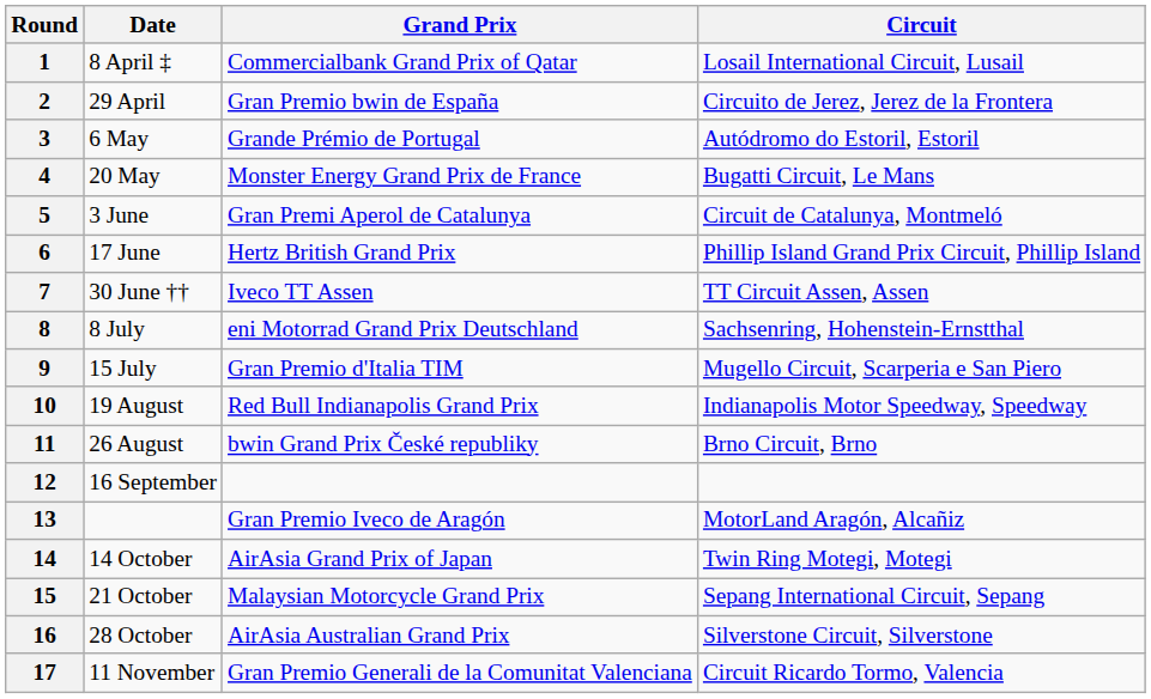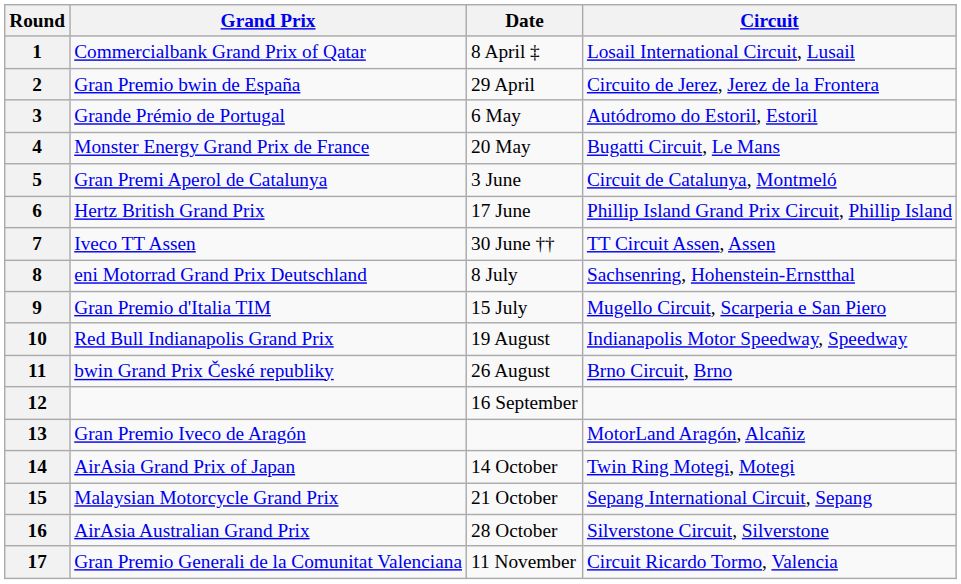 <table class="wikitable" style="font-size: 85%;">
 <tr>
 <th>Round</th>
+<th><a href='#'>Grand Prix</a></th>
 <th>Date</th>
-<th><a href='#'>Grand Prix</a></th>
 <th><a href='#'>Circuit</a></th>
 </tr>
 <tr>
 <th>1</th>
+<td> <a href='#'>Commercialbank Grand Prix of Qatar</a></td>
 <td>8 April ‡</td>
-<td> <a href='#'>Commercialbank Grand Prix of Qatar</a></td>
 <td><a href='#'>Losail International Circuit</a>, <a href='#'>Lusail</a></td>
 </tr>
 <tr>
 <th>2</th>
+<td> <a href='#'>Gran Premio bwin de España</a></td>
 <td>29 April</td>
-<td> <a href='#'>Gran Premio bwin de España</a></td>
 <td><a href='#'>Circuito de Jerez</a>, <a href='#'>Jerez de la Frontera</a></td>
 </tr>
 <tr>
 <th>3</th>
+<td> <a href='#'>Grande Prémio de Portugal</a></td>
 <td>6 May</td>
-<td> <a href='#'>Grande Prémio de Portugal</a></td>
 <td><a href='#'>Autódromo do Estoril</a>, <a href='#'>Estoril</a></td>
 </tr>
 <tr>
 <th>4</th>
+<td> <a href='#'>Monster Energy Grand Prix de France</a></td>
 <td>20 May</td>
-<td> <a href='#'>Monster Energy Grand Prix de France</a></td>
 <td><a href='#'>Bugatti Circuit</a>, <a href='#'>Le Mans</a></td>
 </tr>
 <tr>
 <th>5</th>
+<td> <a href='#'>Gran Premi Aperol de Catalunya</a></td>
 <td>3 June</td>
-<td> <a href='#'>Gran Premi Aperol de Catalunya</a></td>
 <td><a href='#'>Circuit de Catalunya</a>, <a href='#'>Montmeló</a></td>
 </tr>
 <tr>
 <th>6</th>
+<td> <a href='#'>Hertz British Grand Prix</a></td>
 <td>17 June</td>
-<td> <a href='#'>Hertz British Grand Prix</a></td>
 <td><a href='#'>Phillip Island Grand Prix Circuit</a>, <a href='#'>Phillip Island</a></td>
 </tr>
 <tr>
 <th>7</th>
+<td> <a href='#'>Iveco TT Assen</a></td>
 <td>30 June ††</td>
-<td> <a href='#'>Iveco TT Assen</a></td>
 <td><a href='#'>TT Circuit Assen</a>, <a href='#'>Assen</a></td>
 </tr>
 <tr>
 <th>8</th>
+<td> <a href='#'>eni Motorrad Grand Prix Deutschland</a></td>
 <td>8 July</td>
-<td> <a href='#'>eni Motorrad Grand Prix Deutschland</a></td>
 <td><a href='#'>Sachsenring</a>, <a href='#'>Hohenstein-Ernstthal</a></td>
 </tr>
 <tr>
 <th>9</th>
+<td> <a href='#'>Gran Premio d'Italia TIM</a></td>
 <td>15 July</td>
-<td> <a href='#'>Gran Premio d'Italia TIM</a></td>
 <td><a href='#'>Mugello Circuit</a>, <a href='#'>Scarperia e San Piero</a></td>
 </tr>
 <tr>
 <th>10</th>
+<td> <a href='#'>Red Bull Indianapolis Grand Prix</a></td>
 <td>19 August</td>
-<td> <a href='#'>Red Bull Indianapolis Grand Prix</a></td>
 <td><a href='#'>Indianapolis Motor Speedway</a>, <a href='#'>Speedway</a></td>
 </tr>
 <tr>
 <th>11</th>
+<td> <a href='#'>bwin Grand Prix České republiky</a></td>
 <td>26 August</td>
-<td> <a href='#'>bwin Grand Prix České republiky</a></td>
 <td><a href='#'>Brno Circuit</a>, <a href='#'>Brno</a></td>
 </tr>
 <tr>
 <th>12</th>
+<td></td>
 <td>16 September</td>
-<td></td>
 <td></td>
 </tr>
 <tr>
 <th>13</th>
+<td> <a href='#'>Gran Premio Iveco de Aragón</a></td>
 <td></td>
-<td> <a href='#'>Gran Premio Iveco de Aragón</a></td>
 <td><a href='#'>MotorLand Aragón</a>, <a href='#'>Alcañiz</a></td>
 </tr>
 <tr>
 <th>14</th>
+<td> <a href='#'>AirAsia Grand Prix of Japan</a></td>
 <td>14 October</td>
-<td> <a href='#'>AirAsia Grand Prix of Japan</a></td>
 <td><a href='#'>Twin Ring Motegi</a>, <a href='#'>Motegi</a></td>
 </tr>
 <tr>
 <th>15</th>
+<td> <a href='#'>Malaysian Motorcycle Grand Prix</a></td>
 <td>21 October</td>
-<td> <a href='#'>Malaysian Motorcycle Grand Prix</a></td>
 <td><a href='#'>Sepang International Circuit</a>, <a href='#'>Sepang</a></td>
 </tr>
 <tr>
 <th>16</th>
+<td> <a href='#'>AirAsia Australian Grand Prix</a></td>
 <td>28 October</td>
-<td> <a href='#'>AirAsia Australian Grand Prix</a></td>
 <td><a href='#'>Silverstone Circuit</a>, <a href='#'>Silverstone</a></td>
 </tr>
 <tr>
 <th>17</th>
+<td> <a href='#'>Gran Premio Generali de la Comunitat Valenciana</a></td>
 <td>11 November</td>
-<td> <a href='#'>Gran Premio Generali de la Comunitat Valenciana</a></td>
 <td><a href='#'>Circuit Ricardo Tormo</a>, <a href='#'>Valencia</a></td>
 </tr>
 </table>
